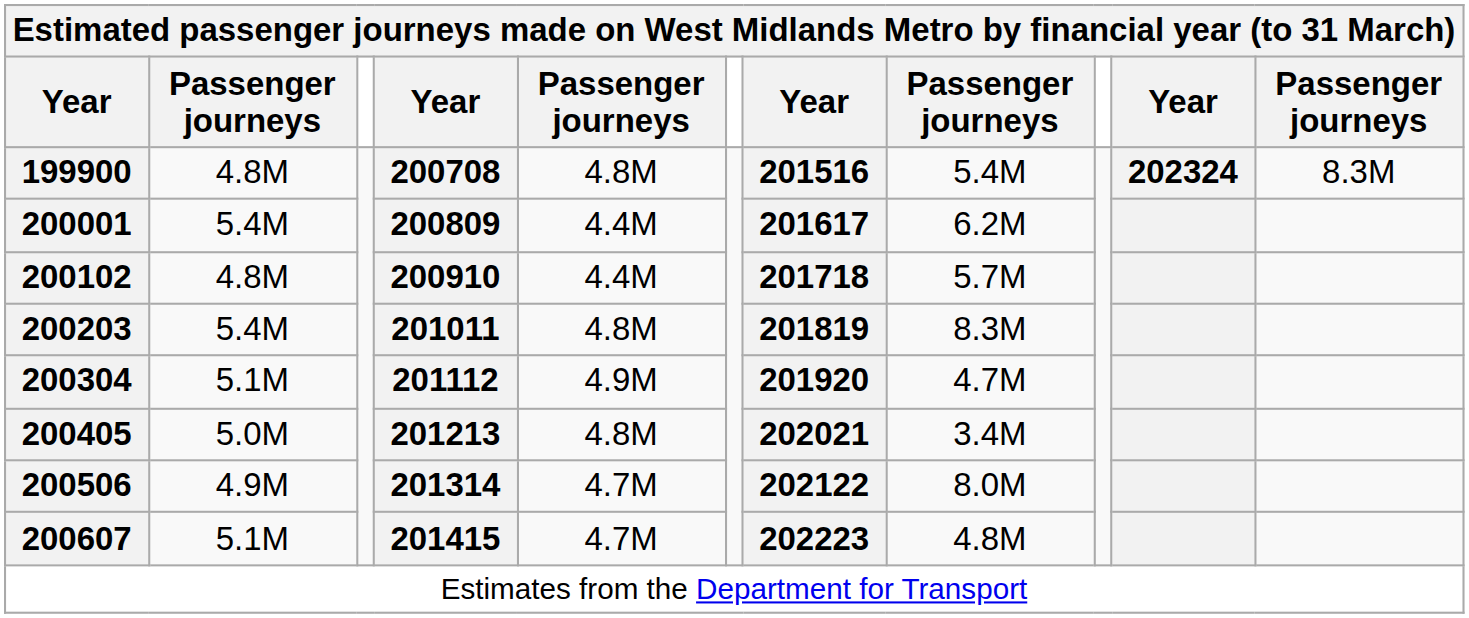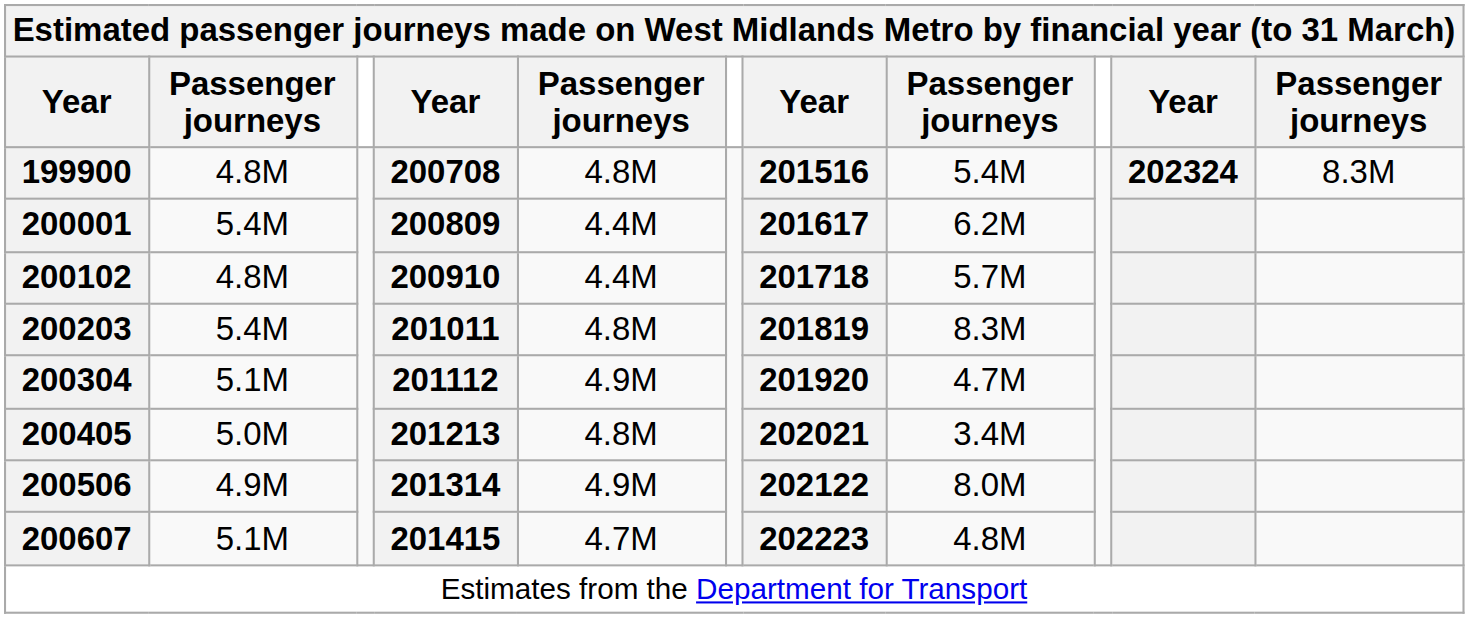 <table class="wikitable" style="text-align:center;">
 <tr>
 <th colspan="11">Estimated passenger journeys made on West Midlands Metro by financial year (to 31 March)</th>
 </tr>
 <tr>
 <th>Year</th>
 <th>Passenger<br>journeys</th>
 <th style="background:#fff; color:#fff;"></th>
 <th>Year</th>
 <th>Passenger<br>journeys</th>
 <th style="background:#fff; color:#fff;"></th>
 <th>Year</th>
 <th>Passenger<br>journeys</th>
 <th style="background:#fff; color:#fff;"></th>
 <th>Year</th>
 <th>Passenger<br>journeys</th>
 </tr>
 <tr>
 <th>199900</th>
 <td>4.8M</td>
 <td rowspan="8"></td>
 <th>200708</th>
 <td>4.8M</td>
 <td rowspan="8"></td>
 <th>201516</th>
 <td>5.4M</td>
 <td rowspan="8"></td>
 <th>202324</th>
 <td>8.3M</td>
 </tr>
 <tr>
 <th>200001</th>
 <td>5.4M</td>
 <th>200809</th>
 <td>4.4M</td>
 <th>201617</th>
 <td>6.2M</td>
 <th></th>
 <td></td>
 </tr>
 <tr>
 <th>200102</th>
 <td>4.8M</td>
 <th>200910</th>
 <td>4.4M</td>
 <th>201718</th>
 <td>5.7M</td>
 <th></th>
 <td></td>
 </tr>
 <tr>
 <th>200203</th>
 <td>5.4M</td>
 <th>201011</th>
 <td>4.8M</td>
 <th>201819</th>
 <td>8.3M</td>
 <th></th>
 <td></td>
 </tr>
 <tr>
 <th>200304</th>
 <td>5.1M</td>
 <th>201112</th>
 <td>4.9M</td>
 <th>201920</th>
 <td>4.7M</td>
 <th></th>
 <td></td>
 </tr>
 <tr>
 <th>200405</th>
 <td>5.0M</td>
 <th>201213</th>
 <td>4.8M</td>
 <th>202021</th>
 <td>3.4M</td>
 <th></th>
 <td></td>
 </tr>
 <tr>
 <th>200506</th>
 <td>4.9M</td>
 <th>201314</th>
-<td>4.7M</td>
+<td>4.9M</td>
 <th>202122</th>
 <td>8.0M</td>
 <th></th>
 <td></td>
 </tr>
 <tr>
 <th>200607</th>
 <td>5.1M</td>
 <th>201415</th>
 <td>4.7M</td>
 <th>202223</th>
 <td>4.8M</td>
 <th></th>
 <td></td>
 </tr>
 <tr>
 <td style="background:#fff; font-size:90%;" colspan="11">Estimates from the <a href='#'>Department for Transport</a></td>
 </tr>
 </table>
